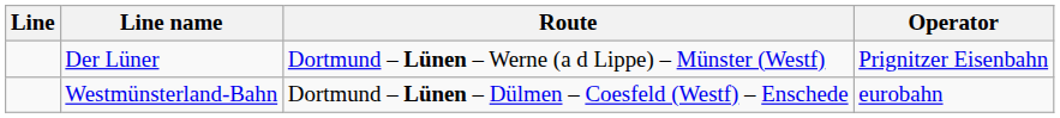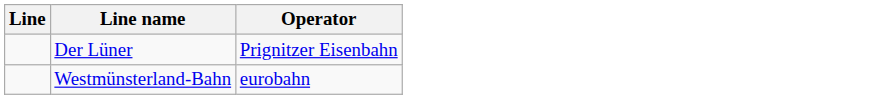 <table class="wikitable">
 <tr>
 <th>Line</th>
 <th>Line name</th>
-<th>Route</th>
 <th>Operator</th>
 </tr>
 <tr>
 <td></td>
 <td><a href='#'>Der Lüner</a></td>
-<td><a href='#'>Dortmund</a> – <strong>Lünen</strong> – Werne (a d Lippe) – <a href='#'>Münster (Westf)</a></td>
 <td><a href='#'>Prignitzer Eisenbahn</a></td>
 </tr>
 <tr>
 <td></td>
 <td><a href='#'>Westmünsterland-Bahn</a></td>
-<td>Dortmund – <strong>Lünen</strong> – <a href='#'>Dülmen</a> – <a href='#'>Coesfeld (Westf)</a> – <a href='#'>Enschede</a></td>
 <td><a href='#'>eurobahn</a></td>
 </tr>
 </table>
